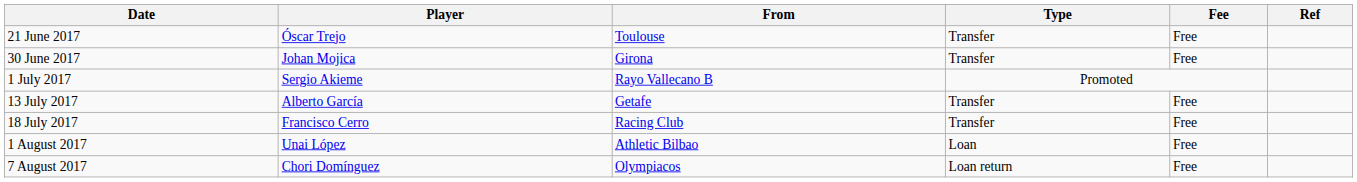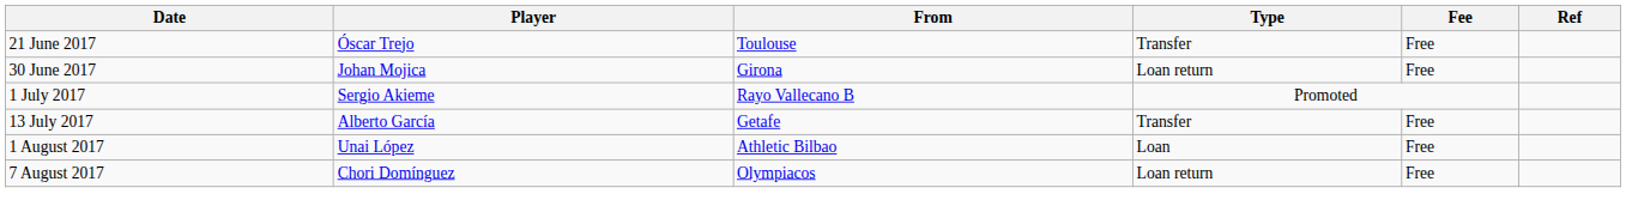 <table class="wikitable" style="width:80%;">
 <tr>
 <th><strong>Date</strong></th>
 <th><strong>Player</strong></th>
 <th><strong>From</strong></th>
 <th><strong>Type</strong></th>
 <th><strong>Fee</strong></th>
 <th><strong>Ref</strong></th>
 </tr>
 <tr>
 <td>21 June 2017</td>
 <td> <a href='#'>Óscar Trejo</a></td>
 <td> <a href='#'>Toulouse</a></td>
 <td>Transfer</td>
 <td>Free</td>
 <td></td>
 </tr>
 <tr>
 <td>30 June 2017</td>
 <td> <a href='#'>Johan Mojica</a></td>
 <td> <a href='#'>Girona</a></td>
-<td>Transfer</td>
+<td>Loan return</td>
 <td>Free</td>
 <td></td>
 </tr>
 <tr>
 <td>1 July 2017</td>
 <td> <a href='#'>Sergio Akieme</a></td>
 <td> <a href='#'>Rayo Vallecano B</a></td>
 <td colspan=2 align=center>Promoted</td>
 <td></td>
 </tr>
 <tr>
 <td>13 July 2017</td>
 <td> <a href='#'>Alberto García</a></td>
 <td> <a href='#'>Getafe</a></td>
-<td>Transfer</td>
-<td>Free</td>
-<td></td>
-</tr>
-<tr>
-<td>18 July 2017</td>
-<td> <a href='#'>Francisco Cerro</a></td>
-<td> <a href='#'>Racing Club</a></td>
 <td>Transfer</td>
 <td>Free</td>
 <td></td>
 </tr>
 <tr>
 <td>1 August 2017</td>
 <td> <a href='#'>Unai López</a></td>
 <td> <a href='#'>Athletic Bilbao</a></td>
 <td>Loan</td>
 <td>Free</td>
 <td></td>
 </tr>
 <tr>
 <td>7 August 2017</td>
 <td> <a href='#'>Chori Domínguez</a></td>
 <td> <a href='#'>Olympiacos</a></td>
 <td>Loan return</td>
 <td>Free</td>
 <td></td>
 </tr>
 </table>
